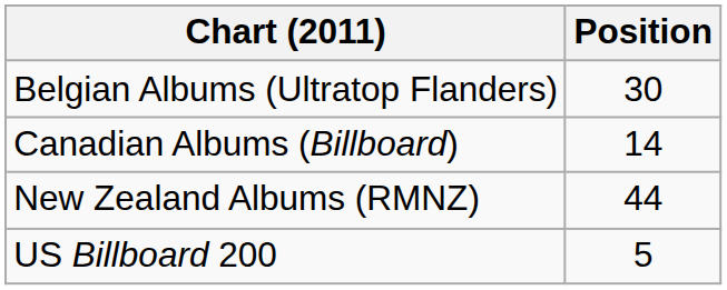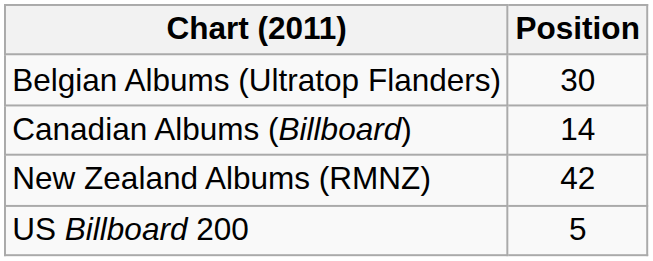 <table class="wikitable sortable">
 <tr>
 <th>Chart (2011)</th>
 <th>Position</th>
 </tr>
 <tr>
 <td>Belgian Albums (Ultratop Flanders)</td>
 <td style="text-align:center;">30</td>
 </tr>
 <tr>
 <td>Canadian Albums (<em>Billboard</em>)</td>
 <td style="text-align:center;">14</td>
 </tr>
 <tr>
 <td>New Zealand Albums (RMNZ)</td>
-<td style="text-align:center;">44</td>
+<td style="text-align:center;">42</td>
 </tr>
 <tr>
 <td>US <em>Billboard</em> 200</td>
 <td style="text-align:center;">5</td>
 </tr>
 </table>
